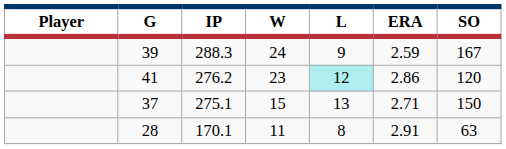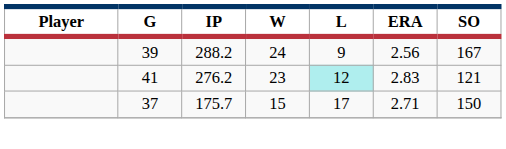 <table class="wikitable sortable">
 <tr>
 <th style="background:#FFFFFF; border-top:#023465 5px solid; border-bottom:#ba313c 5px solid;" width="16%">Player</th>
 <th style="background:#FFFFFF; border-top:#023465 5px solid; border-bottom:#ba313c 5px solid;" width="9%">G</th>
 <th style="background:#FFFFFF; border-top:#023465 5px solid; border-bottom:#ba313c 5px solid;" width="9%">IP</th>
 <th style="background:#FFFFFF; border-top:#023465 5px solid; border-bottom:#ba313c 5px solid;" width="9%">W</th>
 <th style="background:#FFFFFF; border-top:#023465 5px solid; border-bottom:#ba313c 5px solid;" width="9%">L</th>
 <th style="background:#FFFFFF; border-top:#023465 5px solid; border-bottom:#ba313c 5px solid;" width="9%">ERA</th>
 <th style="background:#FFFFFF; border-top:#023465 5px solid; border-bottom:#ba313c 5px solid;" width="9%">SO</th>
 </tr>
 <tr align="center">
 <td></td>
 <td>39</td>
-<td>288.3</td>
+<td>288.2</td>
 <td>24</td>
 <td>9</td>
-<td>2.59</td>
+<td>2.56</td>
 <td>167</td>
 </tr>
 <tr align="center">
 <td></td>
 <td>41</td>
 <td>276.2</td>
 <td>23</td>
 <td style="background: paleturquoise;">12</td>
-<td>2.86</td>
-<td>120</td>
+<td>2.83</td>
+<td>121</td>
 </tr>
 <tr align="center">
 <td></td>
 <td>37</td>
-<td>275.1</td>
+<td>175.7</td>
 <td>15</td>
-<td>13</td>
+<td>17</td>
 <td>2.71</td>
 <td>150</td>
 </tr>
 <tr align="center">
-<td></td>
-<td>28</td>
-<td>170.1</td>
-<td>11</td>
-<td>8</td>
-<td>2.91</td>
-<td>63</td>
-</tr>
-<tr align="center">
 </tr>
 </table>
